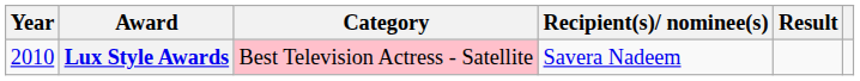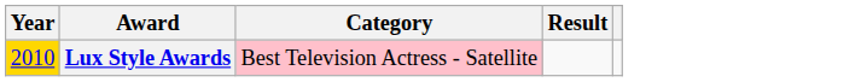 <table class="wikitable plainrowheaders">
 <tr>
 <th>Year</th>
 <th>Award</th>
 <th>Category</th>
-<th>Recipient(s)/ nominee(s)</th>
 <th scope="col" class="unsortable">Result</th>
 <th scope="col" class="unsortable"></th>
 </tr>
 <tr>
-<td><a href='#'>2010</a></td>
+<td style="background: gold;"><a href='#'>2010</a></td>
 <th scope="row"><a href='#'>Lux Style Awards</a></th>
 <td style="background: pink;">Best Television Actress - Satellite</td>
-<td><a href='#'>Savera Nadeem</a></td>
 <td></td>
 <td></td>
 </tr>
 </table>
